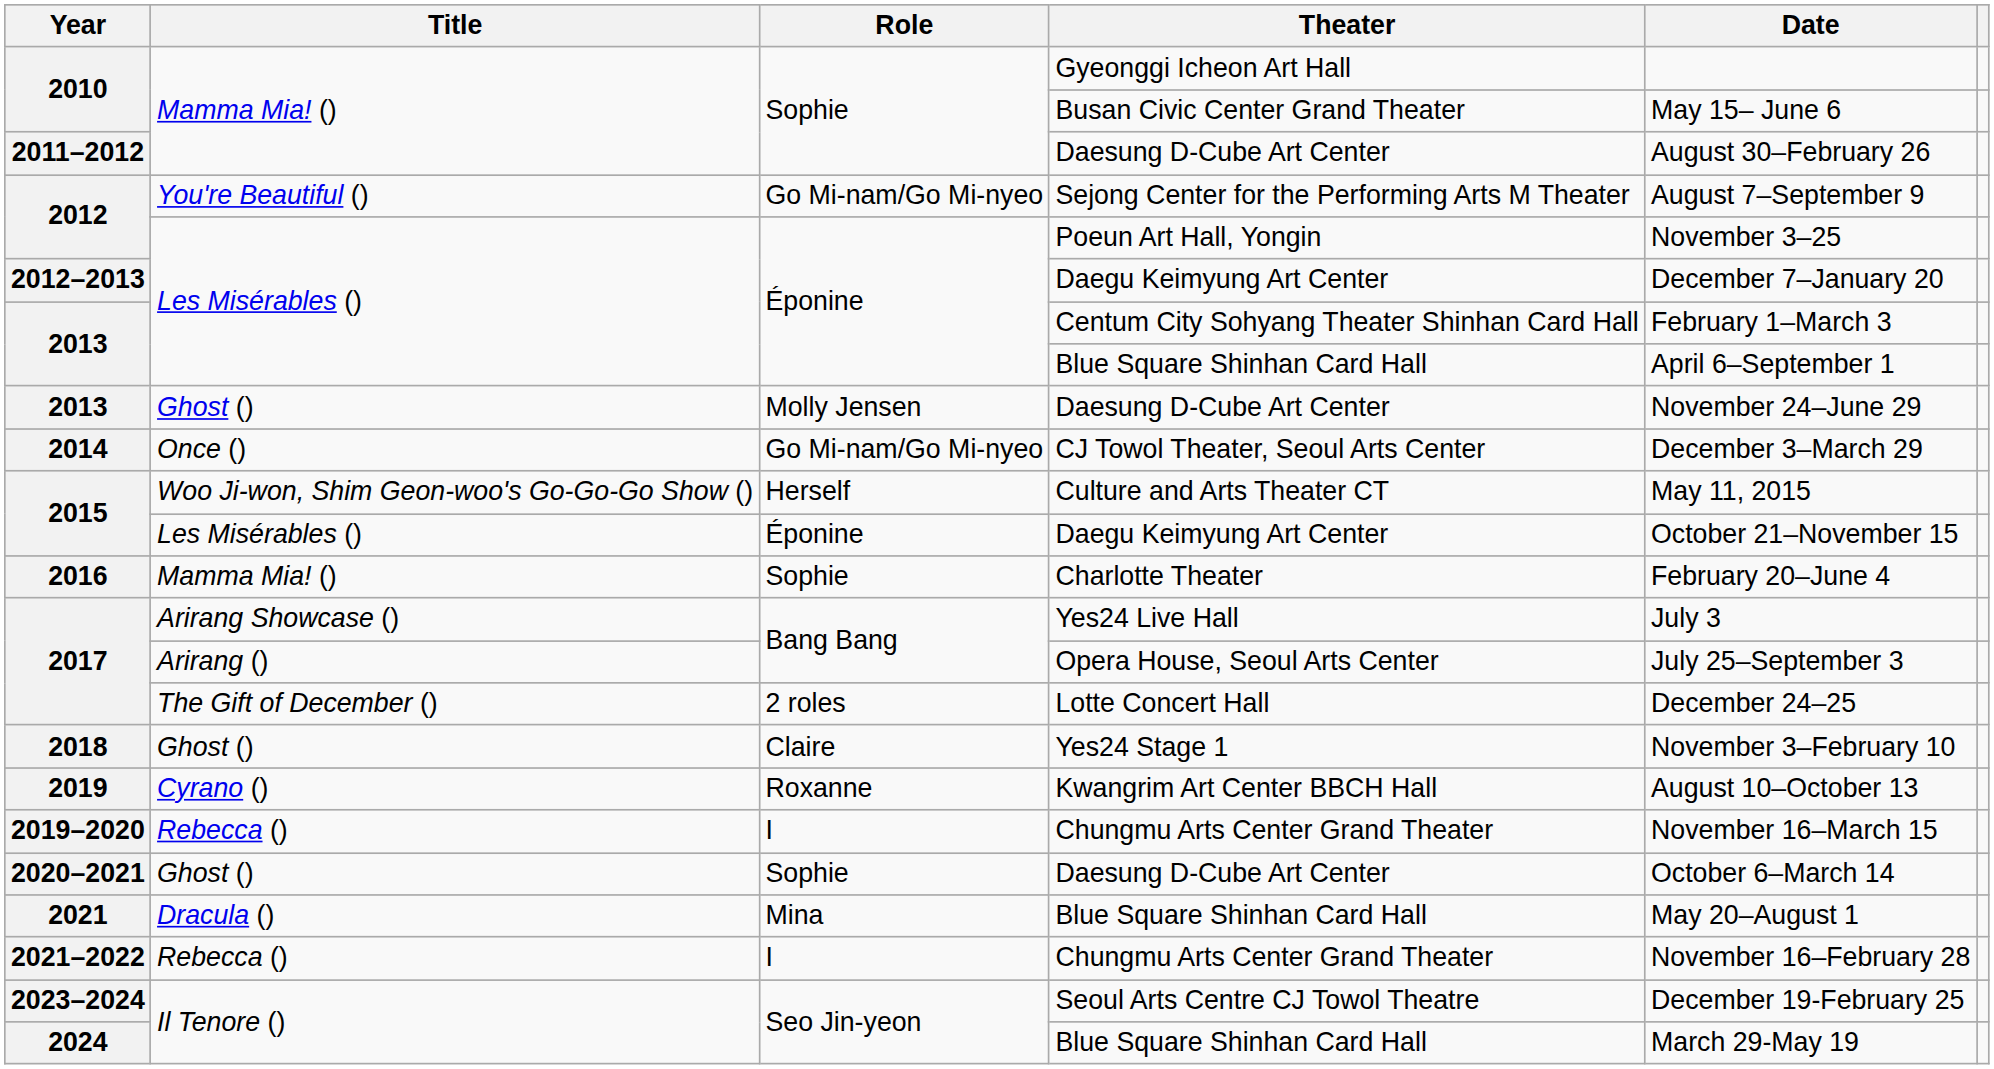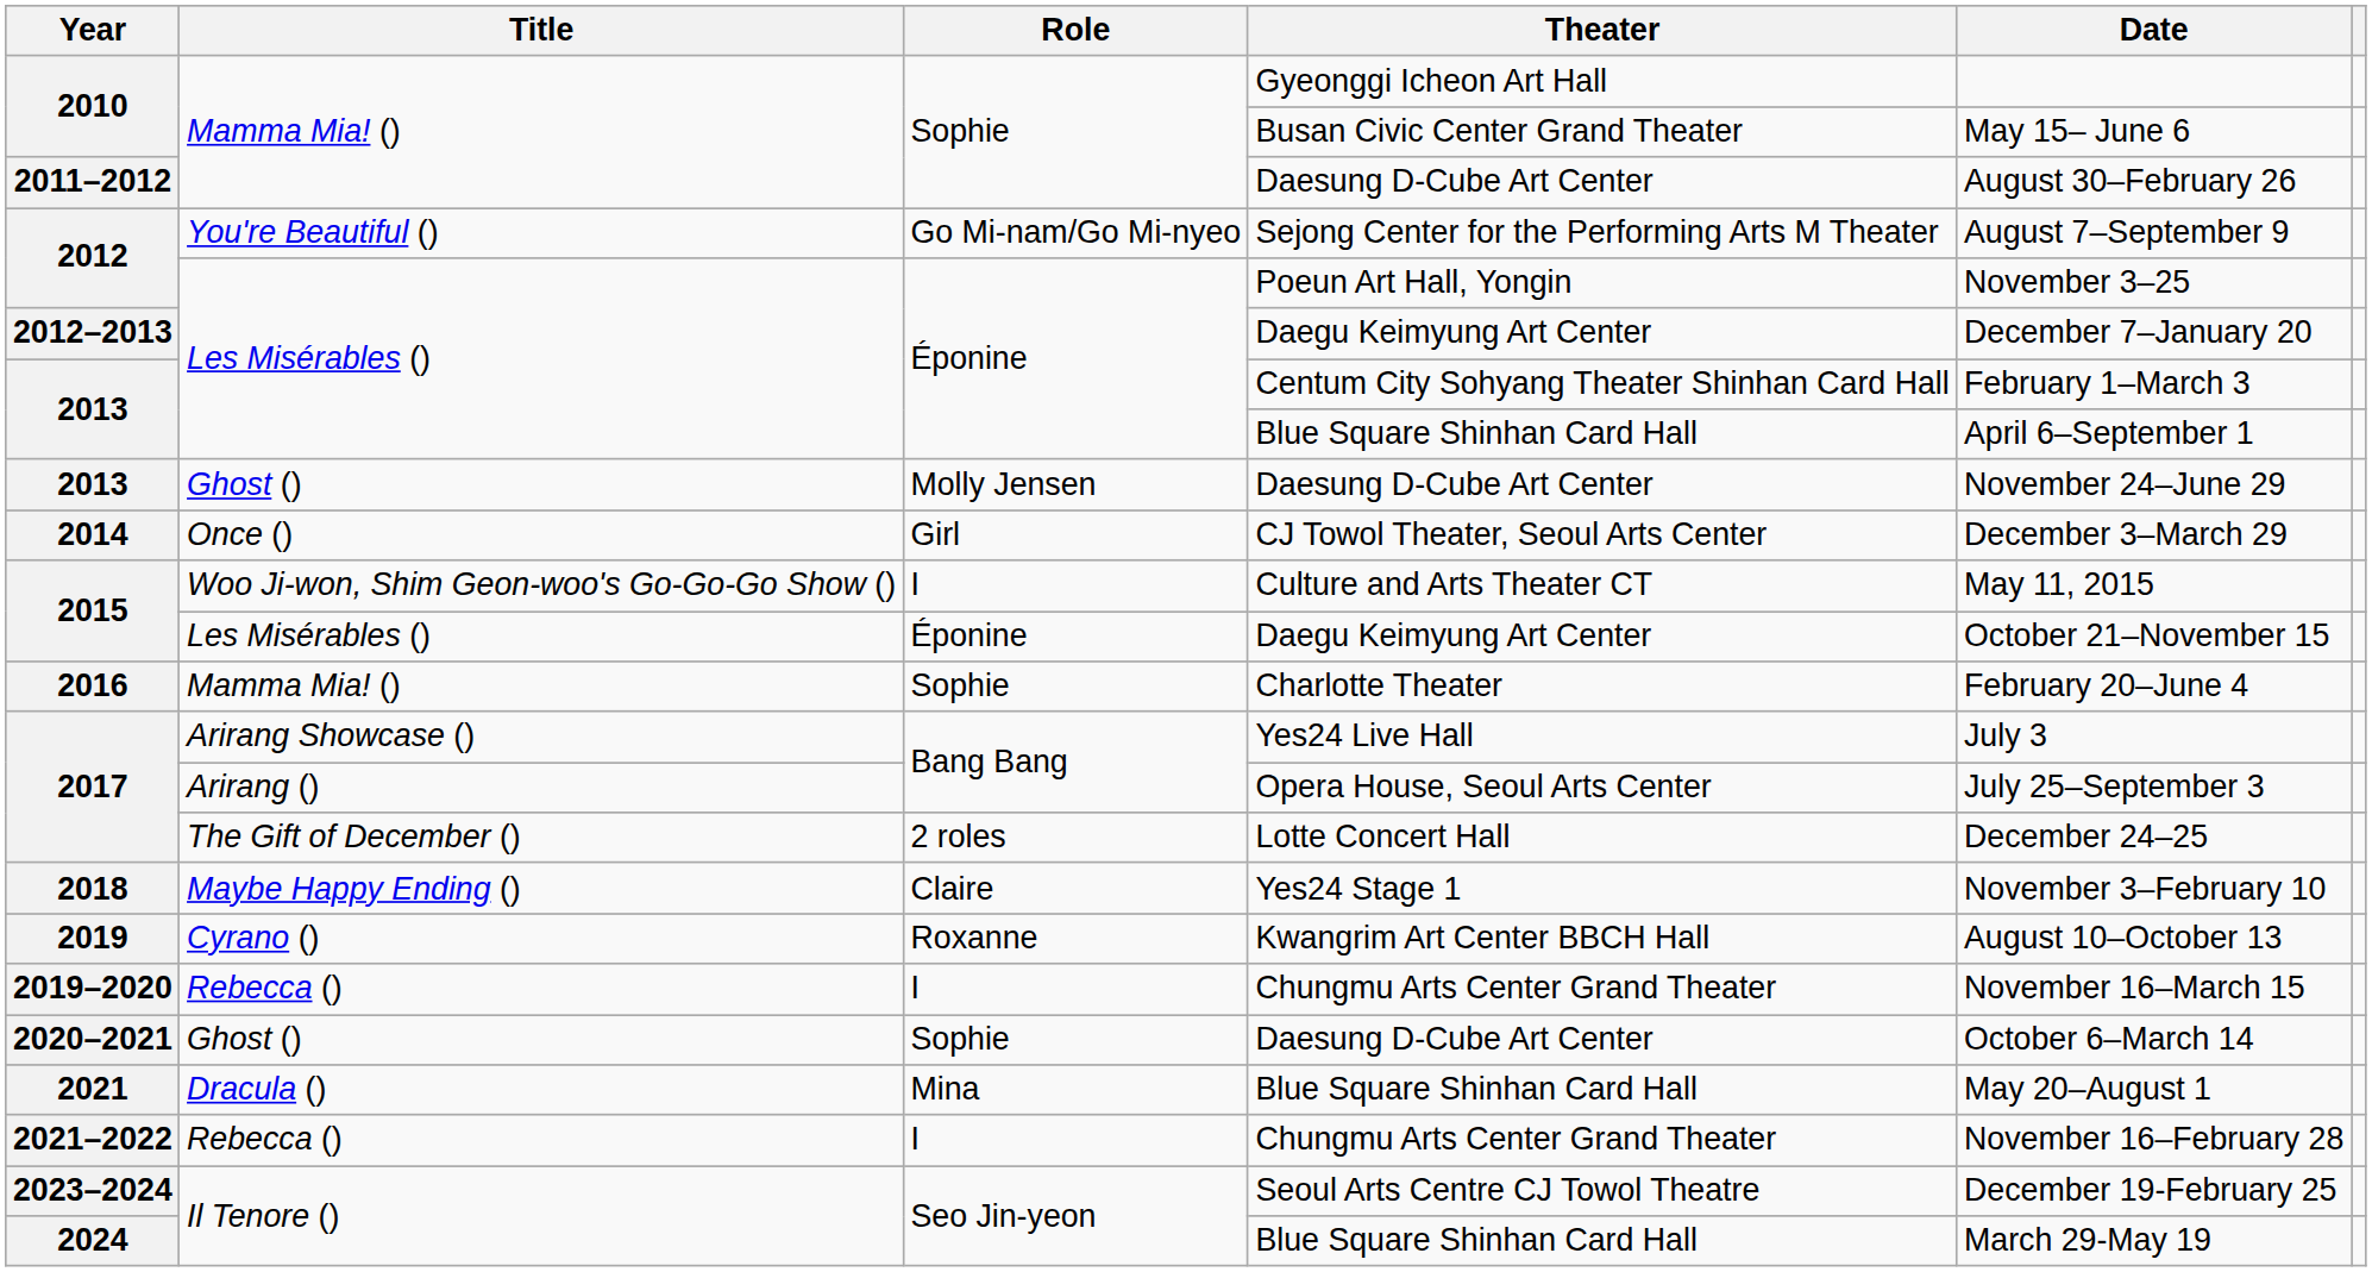 <table class="wikitable plainrowheaders sortable">
 <tr>
 <th scope="col">Year</th>
 <th scope="col">Title</th>
 <th scope="col">Role</th>
 <th scope="col">Theater</th>
 <th scope="col">Date</th>
 <th scope="col" class="unsortable"></th>
 </tr>
 <tr>
 <th scope="row" rowspan="2">2010</th>
 <td rowspan="3"><em><a href='#'>Mamma Mia!</a></em> ()</td>
 <td rowspan="3">Sophie</td>
 <td>Gyeonggi Icheon Art Hall</td>
 <td></td>
 <td></td>
 </tr>
 <tr>
 <td>Busan Civic Center Grand Theater</td>
 <td>May 15– June 6</td>
 <td></td>
 </tr>
 <tr>
 <th scope="row">2011–2012</th>
 <td>Daesung D-Cube Art Center</td>
 <td>August 30–February 26</td>
 <td></td>
 </tr>
 <tr>
 <th scope="row" rowspan="2">2012</th>
 <td><em><a href='#'>You're Beautiful</a></em> ()</td>
 <td>Go Mi-nam/Go Mi-nyeo</td>
 <td>Sejong Center for the Performing Arts M Theater</td>
 <td>August 7–September 9</td>
 <td></td>
 </tr>
 <tr>
 <td rowspan="4"><em><a href='#'>Les Misérables</a></em> ()</td>
 <td rowspan="4">Éponine</td>
 <td>Poeun Art Hall, Yongin</td>
 <td>November 3–25</td>
 <td></td>
 </tr>
 <tr>
 <th scope="row">2012–2013</th>
 <td>Daegu Keimyung Art Center</td>
 <td>December 7–January 20</td>
 <td></td>
 </tr>
 <tr>
 <th scope="row" rowspan="2">2013</th>
 <td>Centum City Sohyang Theater Shinhan Card Hall</td>
 <td>February 1–March 3</td>
 <td></td>
 </tr>
 <tr>
 <td>Blue Square Shinhan Card Hall</td>
 <td>April 6–September 1</td>
 <td></td>
 </tr>
 <tr>
 <th scope="row">2013</th>
 <td><em><a href='#'>Ghost</a></em> ()</td>
 <td>Molly Jensen</td>
 <td>Daesung D-Cube Art Center</td>
 <td>November 24–June 29</td>
 <td></td>
 </tr>
 <tr>
 <th scope="row">2014</th>
 <td><em>Once</em> ()</td>
-<td>Go Mi-nam/Go Mi-nyeo</td>
+<td>Girl</td>
 <td>CJ Towol Theater, Seoul Arts Center</td>
 <td>December 3–March 29</td>
 <td></td>
 </tr>
 <tr>
 <th scope="row" rowspan="2">2015</th>
 <td><em>Woo Ji-won, Shim Geon-woo's Go-Go-Go Show</em> ()</td>
-<td>Herself</td>
+<td>I</td>
 <td>Culture and Arts Theater CT</td>
 <td>May 11, 2015</td>
 <td></td>
 </tr>
 <tr>
 <td><em>Les Misérables</em> ()</td>
 <td>Éponine</td>
 <td>Daegu Keimyung Art Center</td>
 <td>October 21–November 15</td>
 <td></td>
 </tr>
 <tr>
 <th scope="row">2016</th>
 <td><em>Mamma Mia! </em> ()</td>
 <td>Sophie</td>
 <td>Charlotte Theater</td>
 <td>February 20–June 4</td>
 <td></td>
 </tr>
 <tr>
 <th scope="row" rowspan="3">2017</th>
 <td><em>Arirang Showcase</em> ()</td>
 <td rowspan="2">Bang Bang</td>
 <td>Yes24 Live Hall</td>
 <td>July 3</td>
 <td></td>
 </tr>
 <tr>
 <td><em>Arirang</em> ()</td>
 <td>Opera House, Seoul Arts Center</td>
 <td>July 25–September 3</td>
 <td></td>
 </tr>
 <tr>
 <td><em>The Gift of December</em> ()</td>
 <td>2 roles</td>
 <td>Lotte Concert Hall</td>
 <td>December 24–25</td>
 <td></td>
 </tr>
 <tr>
 <th scope="row">2018</th>
-<td><em>Ghost</em> ()</td>
+<td><em><a href='#'>Maybe Happy Ending</a></em> ()</td>
 <td>Claire</td>
 <td>Yes24 Stage 1</td>
 <td>November 3–February 10</td>
 <td></td>
 </tr>
 <tr>
 <th scope="row">2019</th>
 <td><em><a href='#'>Cyrano</a></em> ()</td>
 <td>Roxanne</td>
 <td>Kwangrim Art Center BBCH Hall</td>
 <td>August 10–October 13</td>
 <td></td>
 </tr>
 <tr>
 <th scope="row">2019–2020</th>
 <td><em><a href='#'>Rebecca</a></em> ()</td>
 <td>I</td>
 <td>Chungmu Arts Center Grand Theater</td>
 <td>November 16–March 15</td>
 <td></td>
 </tr>
 <tr>
 <th scope="row">2020–2021</th>
 <td><em>Ghost</em> ()</td>
 <td>Sophie</td>
 <td>Daesung D-Cube Art Center</td>
 <td>October 6–March 14</td>
 <td></td>
 </tr>
 <tr>
 <th scope="row">2021</th>
 <td><em><a href='#'>Dracula</a></em> ()</td>
 <td>Mina</td>
 <td>Blue Square Shinhan Card Hall</td>
 <td>May 20–August 1</td>
 <td></td>
 </tr>
 <tr>
 <th scope="row">2021–2022</th>
 <td><em>Rebecca</em> ()</td>
 <td>I</td>
 <td>Chungmu Arts Center Grand Theater</td>
 <td>November 16–February 28</td>
 <td></td>
 </tr>
 <tr>
 <th scope="row">2023–2024</th>
 <td rowspan="2"><em>Il Tenore</em> ()</td>
 <td rowspan="2">Seo Jin-yeon</td>
 <td>Seoul Arts Centre CJ Towol Theatre</td>
 <td>December 19-February 25</td>
 <td></td>
 </tr>
 <tr>
 <th scope="row">2024</th>
 <td>Blue Square Shinhan Card Hall</td>
 <td>March 29-May 19</td>
 <td></td>
 </tr>
 </table>
